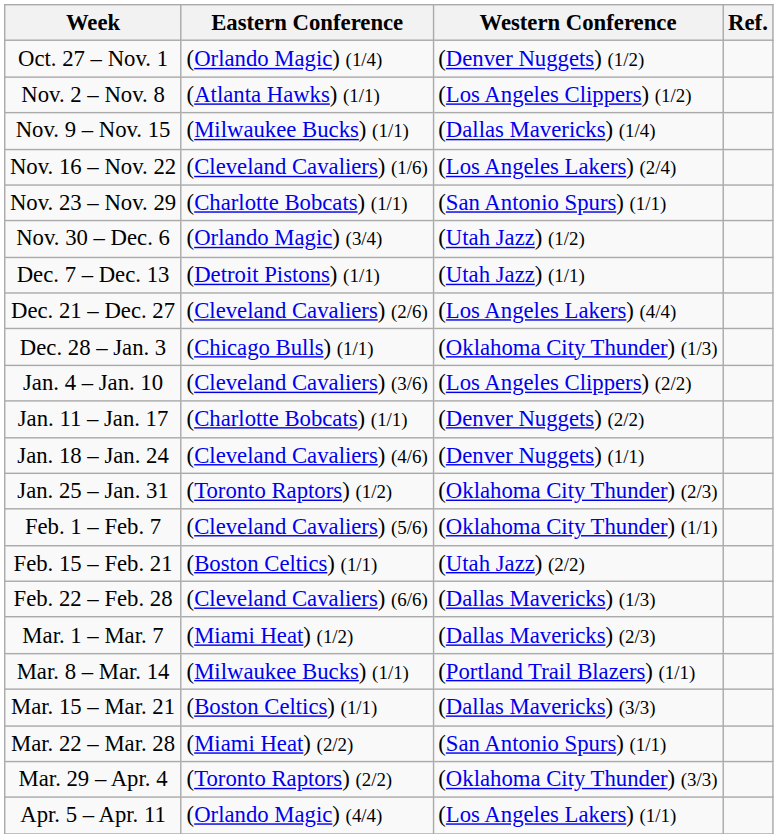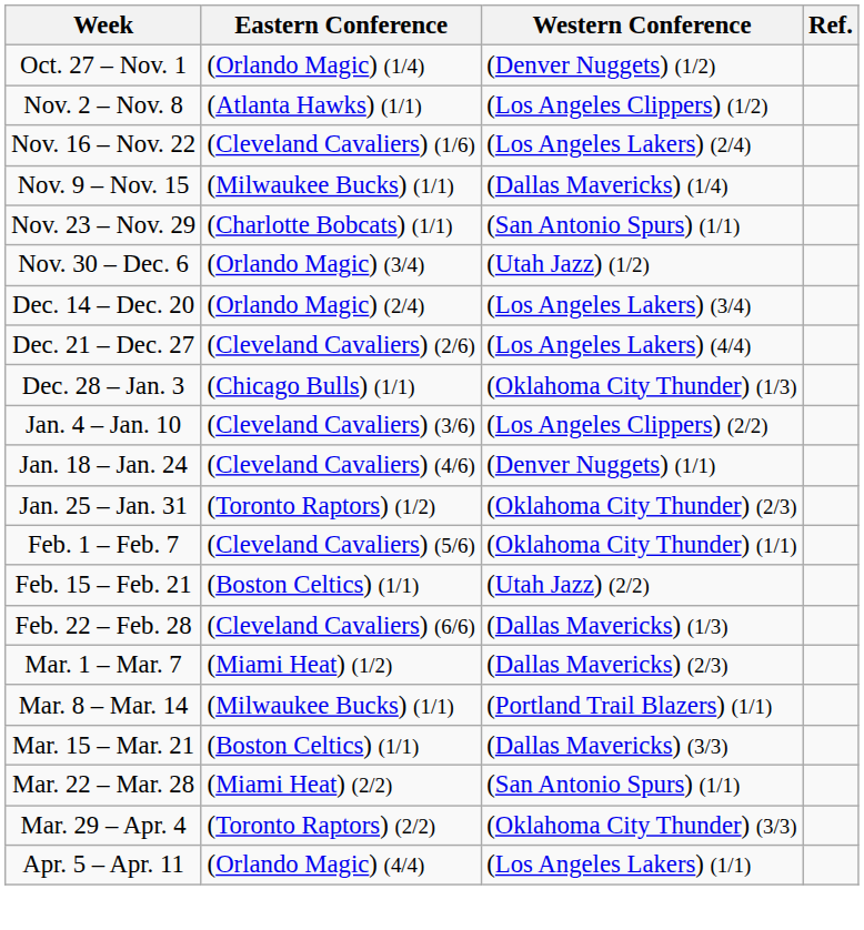 <table class="wikitable sortable" border="1">
 <tr>
 <th>Week</th>
 <th>Eastern Conference</th>
 <th>Western Conference</th>
 <th class=unsortable>Ref.</th>
 </tr>
 <tr>
 <td align=center>Oct. 27 – Nov. 1</td>
 <td> (<a href='#'>Orlando Magic</a>) <small>(1/4)</small></td>
 <td> (<a href='#'>Denver Nuggets</a>) <small>(1/2)</small></td>
 <td align=center></td>
 </tr>
 <tr>
 <td align=center>Nov. 2 – Nov. 8</td>
 <td> (<a href='#'>Atlanta Hawks</a>) <small>(1/1)</small></td>
 <td> (<a href='#'>Los Angeles Clippers</a>) <small>(1/2)</small></td>
 <td align=center></td>
 </tr>
 <tr>
+<td align=center>Nov. 16 – Nov. 22</td>
+<td> (<a href='#'>Cleveland Cavaliers</a>) <small>(1/6)</small></td>
+<td> (<a href='#'>Los Angeles Lakers</a>) <small>(2/4)</small></td>
+<td align=center></td>
+</tr>
+<tr>
 <td align=center>Nov. 9 – Nov. 15</td>
 <td> (<a href='#'>Milwaukee Bucks</a>) <small>(1/1)</small></td>
 <td> (<a href='#'>Dallas Mavericks</a>) <small>(1/4)</small></td>
-<td align=center></td>
-</tr>
-<tr>
-<td align=center>Nov. 16 – Nov. 22</td>
-<td> (<a href='#'>Cleveland Cavaliers</a>) <small>(1/6)</small></td>
-<td> (<a href='#'>Los Angeles Lakers</a>) <small>(2/4)</small></td>
 <td align=center></td>
 </tr>
 <tr>
 <td align=center>Nov. 23 – Nov. 29</td>
 <td> (<a href='#'>Charlotte Bobcats</a>) <small>(1/1)</small></td>
 <td> (<a href='#'>San Antonio Spurs</a>) <small>(1/1)</small></td>
 <td align=center></td>
 </tr>
 <tr>
 <td align=center>Nov. 30 – Dec. 6</td>
 <td> (<a href='#'>Orlando Magic</a>) <small>(3/4)</small></td>
 <td> (<a href='#'>Utah Jazz</a>) <small>(1/2)</small></td>
 <td align=center></td>
 </tr>
 <tr>
-<td align=center>Dec. 7 – Dec. 13</td>
-<td> (<a href='#'>Detroit Pistons</a>) <small>(1/1)</small></td>
-<td> (<a href='#'>Utah Jazz</a>) <small>(1/1)</small></td>
+<td align=center>Dec. 14 – Dec. 20</td>
+<td> (<a href='#'>Orlando Magic</a>) <small>(2/4)</small></td>
+<td> (<a href='#'>Los Angeles Lakers</a>) <small>(3/4)</small></td>
 <td align=center></td>
 </tr>
 <tr>
 <td align=center>Dec. 21 – Dec. 27</td>
 <td> (<a href='#'>Cleveland Cavaliers</a>) <small>(2/6)</small></td>
 <td> (<a href='#'>Los Angeles Lakers</a>) <small>(4/4)</small></td>
 <td align=center></td>
 </tr>
 <tr>
 <td align=center>Dec. 28 – Jan. 3</td>
 <td> (<a href='#'>Chicago Bulls</a>) <small>(1/1)</small></td>
 <td> (<a href='#'>Oklahoma City Thunder</a>) <small>(1/3)</small></td>
 <td align=center></td>
 </tr>
 <tr>
 <td align=center>Jan. 4 – Jan. 10</td>
 <td> (<a href='#'>Cleveland Cavaliers</a>) <small>(3/6)</small></td>
 <td> (<a href='#'>Los Angeles Clippers</a>) <small>(2/2)</small></td>
-<td align=center></td>
-</tr>
-<tr>
-<td align=center>Jan. 11 – Jan. 17</td>
-<td> (<a href='#'>Charlotte Bobcats</a>) <small>(1/1)</small></td>
-<td> (<a href='#'>Denver Nuggets</a>) <small>(2/2)</small></td>
 <td align=center></td>
 </tr>
 <tr>
 <td align=center>Jan. 18 – Jan. 24</td>
 <td> (<a href='#'>Cleveland Cavaliers</a>) <small>(4/6)</small></td>
 <td> (<a href='#'>Denver Nuggets</a>) <small>(1/1)</small></td>
 <td align=center></td>
 </tr>
 <tr>
 <td align=center>Jan. 25 – Jan. 31</td>
 <td> (<a href='#'>Toronto Raptors</a>) <small>(1/2)</small></td>
 <td> (<a href='#'>Oklahoma City Thunder</a>) <small>(2/3)</small></td>
 <td align=center></td>
 </tr>
 <tr>
 <td align=center>Feb. 1 – Feb. 7</td>
 <td> (<a href='#'>Cleveland Cavaliers</a>) <small>(5/6)</small></td>
 <td> (<a href='#'>Oklahoma City Thunder</a>) <small>(1/1)</small></td>
 <td align=center></td>
 </tr>
 <tr>
 <td align=center>Feb. 15 – Feb. 21</td>
 <td> (<a href='#'>Boston Celtics</a>) <small>(1/1)</small></td>
 <td> (<a href='#'>Utah Jazz</a>) <small>(2/2)</small></td>
 <td align=center></td>
 </tr>
 <tr>
 <td align=center>Feb. 22 – Feb. 28</td>
 <td> (<a href='#'>Cleveland Cavaliers</a>) <small>(6/6)</small></td>
 <td> (<a href='#'>Dallas Mavericks</a>) <small>(1/3)</small></td>
 <td align=center></td>
 </tr>
 <tr>
 <td align=center>Mar. 1 – Mar. 7</td>
 <td> (<a href='#'>Miami Heat</a>) <small>(1/2)</small></td>
 <td> (<a href='#'>Dallas Mavericks</a>) <small>(2/3)</small></td>
 <td align=center></td>
 </tr>
 <tr>
 <td align=center>Mar. 8 – Mar. 14</td>
 <td> (<a href='#'>Milwaukee Bucks</a>) <small>(1/1)</small></td>
 <td> (<a href='#'>Portland Trail Blazers</a>) <small>(1/1)</small></td>
 <td align=center></td>
 </tr>
 <tr>
 <td align=center>Mar. 15 – Mar. 21</td>
 <td> (<a href='#'>Boston Celtics</a>) <small>(1/1)</small></td>
 <td> (<a href='#'>Dallas Mavericks</a>) <small>(3/3)</small></td>
 <td align=center></td>
 </tr>
 <tr>
 <td align=center>Mar. 22 – Mar. 28</td>
 <td> (<a href='#'>Miami Heat</a>) <small>(2/2)</small></td>
 <td> (<a href='#'>San Antonio Spurs</a>) <small>(1/1)</small></td>
 <td align=center></td>
 </tr>
 <tr>
 <td align=center>Mar. 29 – Apr. 4</td>
 <td> (<a href='#'>Toronto Raptors</a>) <small>(2/2)</small></td>
 <td> (<a href='#'>Oklahoma City Thunder</a>) <small>(3/3)</small></td>
 <td align=center></td>
 </tr>
 <tr>
 <td align=center>Apr. 5 – Apr. 11</td>
 <td> (<a href='#'>Orlando Magic</a>) <small>(4/4)</small></td>
 <td> (<a href='#'>Los Angeles Lakers</a>) <small>(1/1)</small></td>
 <td align=center></td>
 </tr>
 </table>
